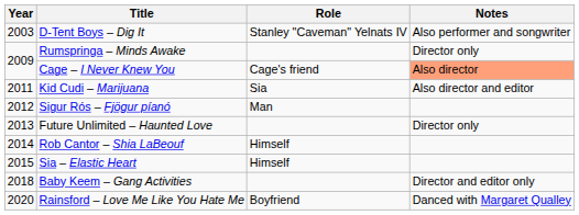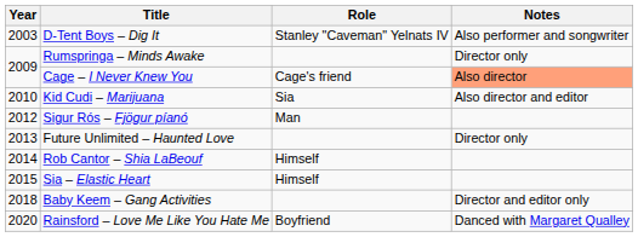 <table class="wikitable sortable">
 <tr>
 <th>Year</th>
 <th>Title</th>
 <th>Role</th>
 <th scope="col" class="unsortable">Notes</th>
 </tr>
 <tr>
 <td>2003</td>
 <td><a href='#'>D-Tent Boys</a> – <em>Dig It</em></td>
 <td>Stanley "Caveman" Yelnats IV</td>
 <td>Also performer and songwriter</td>
 </tr>
 <tr>
 <td rowspan=2>2009</td>
 <td><a href='#'>Rumspringa</a> – <em>Minds Awake</em></td>
 <td></td>
 <td>Director only</td>
 </tr>
 <tr>
 <td><a href='#'>Cage</a> – <em><a href='#'>I Never Knew You</a></em></td>
 <td>Cage's friend</td>
 <td style="background: lightsalmon;">Also director</td>
 </tr>
 <tr>
-<td>2011</td>
+<td>2010</td>
 <td><a href='#'>Kid Cudi</a> – <em><a href='#'>Marijuana</a></em></td>
 <td>Sia</td>
 <td>Also director and editor</td>
 </tr>
 <tr>
 <td>2012</td>
 <td><a href='#'>Sigur Rós</a> – <em><a href='#'>Fjögur píanó</a></em></td>
 <td>Man</td>
 <td></td>
 </tr>
 <tr>
 <td>2013</td>
 <td>Future Unlimited – <em>Haunted Love</em></td>
 <td></td>
 <td>Director only</td>
 </tr>
 <tr>
 <td>2014</td>
 <td><a href='#'>Rob Cantor</a> – <em><a href='#'>Shia LaBeouf</a></em></td>
 <td>Himself</td>
 <td></td>
 </tr>
 <tr>
 <td>2015</td>
 <td><a href='#'>Sia</a> – <em><a href='#'>Elastic Heart</a></em></td>
 <td>Himself</td>
 <td></td>
 </tr>
 <tr>
 <td>2018</td>
 <td><a href='#'>Baby Keem</a> – <em>Gang Activities</em></td>
 <td></td>
 <td>Director and editor only</td>
 </tr>
 <tr>
 <td>2020</td>
 <td><a href='#'>Rainsford</a> – <em>Love Me Like You Hate Me</em></td>
 <td>Boyfriend</td>
 <td>Danced with <a href='#'>Margaret Qualley</a></td>
 </tr>
 </table>
